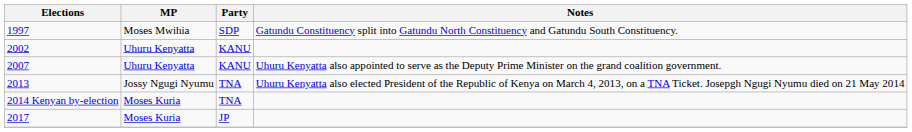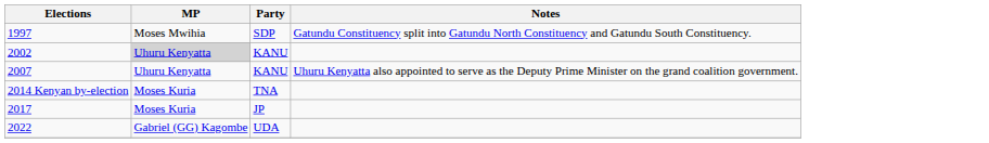 <table class="wikitable sortable mw-collapsible">
 <tr>
 <th>Elections</th>
 <th>MP</th>
 <th>Party</th>
 <th>Notes</th>
 </tr>
 <tr>
 <td><a href='#'>1997</a></td>
 <td>Moses Mwihia</td>
 <td><a href='#'>SDP</a></td>
 <td><a href='#'>Gatundu Constituency</a> split into <a href='#'>Gatundu North Constituency</a> and Gatundu South Constituency.</td>
 </tr>
 <tr>
 <td><a href='#'>2002</a></td>
-<td><a href='#'>Uhuru Kenyatta</a></td>
+<td style="background: lightgrey;"><a href='#'>Uhuru Kenyatta</a></td>
 <td><a href='#'>KANU</a></td>
 <td></td>
 </tr>
 <tr>
 <td><a href='#'>2007</a></td>
 <td><a href='#'>Uhuru Kenyatta</a></td>
 <td><a href='#'>KANU</a></td>
 <td><a href='#'>Uhuru Kenyatta</a> also appointed to serve as the Deputy Prime Minister on the grand coalition government.</td>
-</tr>
-<tr>
-<td><a href='#'>2013</a></td>
-<td>Jossy Ngugi Nyumu</td>
-<td><a href='#'>TNA</a></td>
-<td><a href='#'>Uhuru Kenyatta</a> also elected President of the Republic of Kenya on March 4, 2013, on a <a href='#'>TNA</a> Ticket. Josepgh Ngugi Nyumu died on 21 May 2014</td>
 </tr>
 <tr>
 <td><a href='#'>2014 Kenyan by-election</a></td>
 <td><a href='#'>Moses Kuria</a></td>
 <td><a href='#'>TNA</a></td>
 <td></td>
 </tr>
 <tr>
 <td><a href='#'>2017</a></td>
 <td><a href='#'>Moses Kuria</a></td>
 <td><a href='#'>JP</a></td>
 <td></td>
 </tr>
 <tr>
+<td><a href='#'>2022</a></td>
+<td><a href='#'>Gabriel (GG) Kagombe</a></td>
+<td><a href='#'>UDA</a></td>
+<td></td>
+</tr>
+<tr>
 </tr>
 </table>
